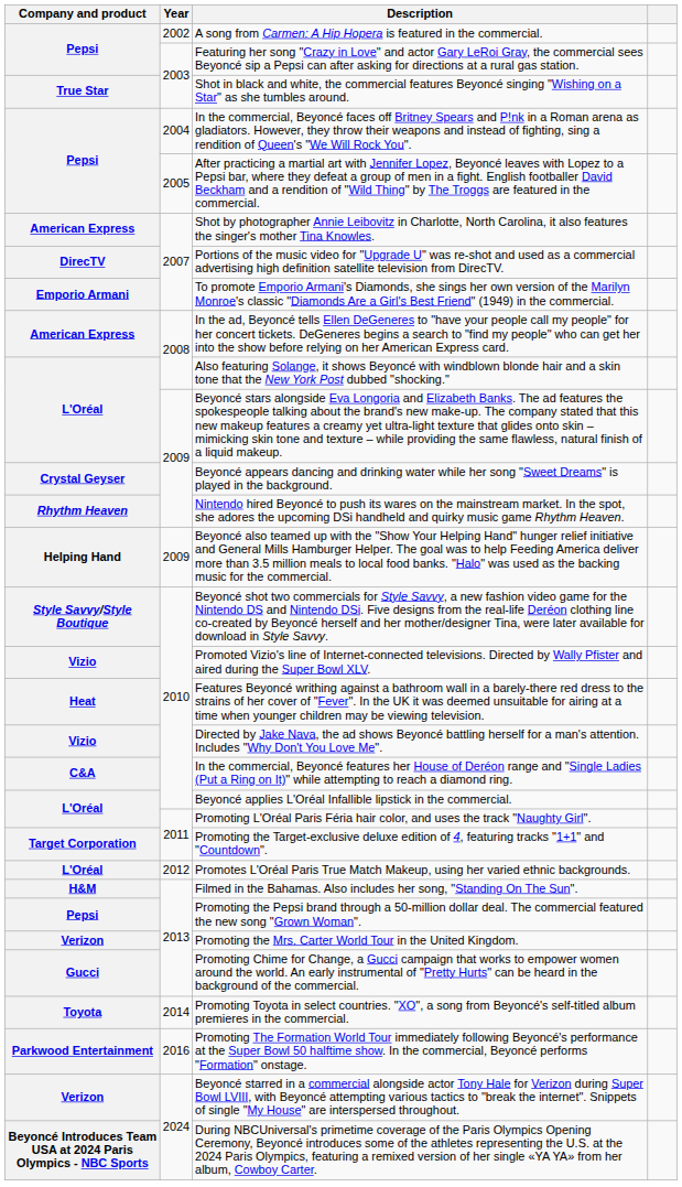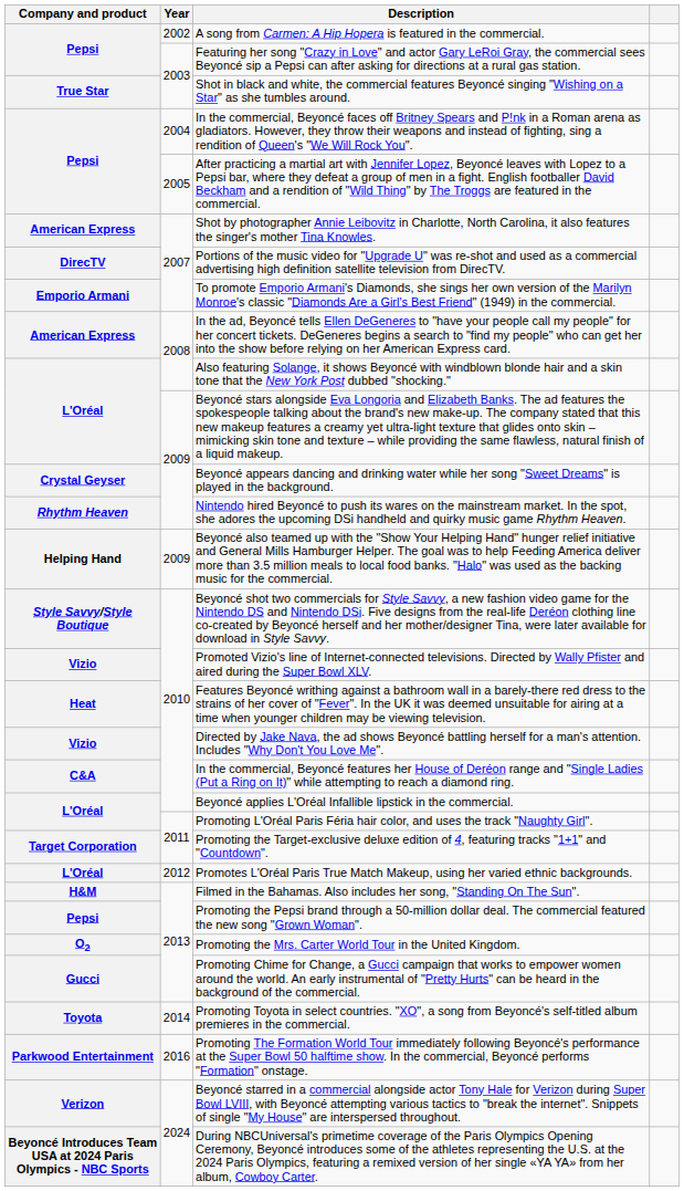 <table class="wikitable sortable plainrowheaders" style="text-align:center;">
 <tr>
 <th scope="col" style="width:200px;">Company and product</th>
 <th scope="col" style="width:5px;;">Year</th>
 <th scope="col" style="width:600px;" class="unsortable">Description</th>
 <th scope="col" style="width: 2em;" class="unsortable"></th>
 </tr>
 <tr>
 <th rowspan="2" scope="row"><a href='#'>Pepsi</a></th>
 <td>2002</td>
 <td style="text-align:left;">A song from <em><a href='#'>Carmen: A Hip Hopera</a></em> is featured in the commercial.</td>
 <td></td>
 </tr>
 <tr>
 <td rowspan="2">2003</td>
 <td style="text-align:left;">Featuring her song "<a href='#'>Crazy in Love</a>" and actor <a href='#'>Gary LeRoi Gray</a>, the commercial sees Beyoncé sip a Pepsi can after asking for directions at a rural gas station.</td>
 <td></td>
 </tr>
 <tr>
 <th scope="row"><a href='#'>True Star</a></th>
 <td style="text-align:left;">Shot in black and white, the commercial features Beyoncé singing "<a href='#'>Wishing on a Star</a>" as she tumbles around.</td>
 <td></td>
 </tr>
 <tr>
 <th rowspan="2" scope="row"><a href='#'>Pepsi</a></th>
 <td>2004</td>
 <td style="text-align:left;">In the commercial, Beyoncé faces off <a href='#'>Britney Spears</a> and <a href='#'>P!nk</a> in a Roman arena as gladiators. However, they throw their weapons and instead of fighting, sing a rendition of <a href='#'>Queen</a>'s "<a href='#'>We Will Rock You</a>".</td>
 <td></td>
 </tr>
 <tr>
 <td>2005</td>
 <td style="text-align:left;">After practicing a martial art with <a href='#'>Jennifer Lopez</a>, Beyoncé leaves with Lopez to a Pepsi bar, where they defeat a group of men in a fight. English footballer <a href='#'>David Beckham</a> and a rendition of "<a href='#'>Wild Thing</a>" by <a href='#'>The Troggs</a> are featured in the commercial.</td>
 <td></td>
 </tr>
 <tr>
 <th scope="row"><a href='#'>American Express</a></th>
 <td rowspan="3">2007</td>
 <td style="text-align:left;">Shot by photographer <a href='#'>Annie Leibovitz</a> in Charlotte, North Carolina, it also features the singer's mother <a href='#'>Tina Knowles</a>.</td>
 <td></td>
 </tr>
 <tr>
 <th scope="row"><a href='#'>DirecTV</a></th>
 <td style="text-align:left;">Portions of the music video for "<a href='#'>Upgrade U</a>" was re-shot and used as a commercial advertising high definition satellite television from DirecTV.</td>
 <td></td>
 </tr>
 <tr>
 <th scope="row"><a href='#'>Emporio Armani</a></th>
 <td style="text-align:left;">To promote <a href='#'>Emporio Armani</a>'s Diamonds, she sings her own version of the <a href='#'>Marilyn Monroe</a>'s classic "<a href='#'>Diamonds Are a Girl's Best Friend</a>" (1949) in the commercial.</td>
 <td></td>
 </tr>
 <tr>
 <th scope="row"><a href='#'>American Express</a></th>
 <td rowspan="2">2008</td>
 <td style="text-align:left;">In the ad, Beyoncé tells <a href='#'>Ellen DeGeneres</a> to "have your people call my people" for her concert tickets. DeGeneres begins a search to "find my people" who can get her into the show before relying on her American Express card.</td>
 <td></td>
 </tr>
 <tr>
 <th rowspan="2" scope="row"><a href='#'>L'Oréal</a></th>
 <td style="text-align:left;">Also featuring <a href='#'>Solange</a>, it shows Beyoncé with windblown blonde hair and a skin tone that the <em><a href='#'>New York Post</a></em> dubbed "shocking."</td>
 <td></td>
 </tr>
 <tr>
 <td rowspan="3">2009</td>
 <td style="text-align:left;">Beyoncé stars alongside <a href='#'>Eva Longoria</a> and <a href='#'>Elizabeth Banks</a>. The ad features the spokespeople talking about the brand's new make-up. The company stated that this new makeup features a creamy yet ultra-light texture that glides onto skin – mimicking skin tone and texture – while providing the same flawless, natural finish of a liquid makeup.</td>
 <td></td>
 </tr>
 <tr>
 <th scope="row"><a href='#'>Crystal Geyser</a></th>
 <td style="text-align:left;">Beyoncé appears dancing and drinking water while her song "<a href='#'>Sweet Dreams</a>" is played in the background.</td>
 <td></td>
 </tr>
 <tr>
 <th scope="row"><em><a href='#'>Rhythm Heaven</a></em></th>
 <td style="text-align:left;"><a href='#'>Nintendo</a> hired Beyoncé to push its wares on the mainstream market. In the spot, she adores the upcoming DSi handheld and quirky music game <em>Rhythm Heaven</em>.</td>
 <td></td>
 </tr>
 <tr>
 <th scope="row">Helping Hand</th>
 <td>2009</td>
 <td style="text-align:left;">Beyoncé also teamed up with the "Show Your Helping Hand" hunger relief initiative and General Mills Hamburger Helper. The goal was to help Feeding America deliver more than 3.5 million meals to local food banks. "<a href='#'>Halo</a>" was used as the backing music for the commercial.</td>
 <td></td>
 </tr>
 <tr>
 <th scope="row"><em><a href='#'>Style Savvy</a>/<a href='#'>Style Boutique</a></em></th>
 <td rowspan="6">2010</td>
 <td style="text-align:left;">Beyoncé shot two commercials for <em><a href='#'>Style Savvy</a></em>, a new fashion video game for the <a href='#'>Nintendo DS</a> and <a href='#'>Nintendo DSi</a>. Five designs from the real-life <a href='#'>Deréon</a> clothing line co-created by Beyoncé herself and her mother/designer Tina, were later available for download in <em>Style Savvy</em>.</td>
 <td></td>
 </tr>
 <tr>
 <th scope="row"><a href='#'>Vizio</a></th>
 <td style="text-align:left;">Promoted Vizio's line of Internet-connected televisions. Directed by <a href='#'>Wally Pfister</a> and aired during the <a href='#'>Super Bowl XLV</a>.</td>
 <td><br></td>
 </tr>
 <tr>
 <th scope="row"><a href='#'>Heat</a></th>
 <td style="text-align:left;">Features Beyoncé writhing against a bathroom wall in a barely-there red dress to the strains of her cover of "<a href='#'>Fever</a>". In the UK it was deemed unsuitable for airing at a time when younger children may be viewing television.</td>
 <td></td>
 </tr>
 <tr>
 <th scope="row"><a href='#'>Vizio</a></th>
 <td style="text-align:left;">Directed by <a href='#'>Jake Nava</a>, the ad shows Beyoncé battling herself for a man's attention. Includes "<a href='#'>Why Don't You Love Me</a>".</td>
 <td><br></td>
 </tr>
 <tr>
 <th scope="row"><a href='#'>C&A</a></th>
 <td style="text-align:left;">In the commercial, Beyoncé features her <a href='#'>House of Deréon</a> range and "<a href='#'>Single Ladies (Put a Ring on It)</a>" while attempting to reach a diamond ring.</td>
 <td><br></td>
 </tr>
 <tr>
 <th rowspan="2" scope="row"><a href='#'>L'Oréal</a></th>
 <td style="text-align:left;">Beyoncé applies L'Oréal Infallible lipstick in the commercial.</td>
 <td></td>
 </tr>
 <tr>
 <td rowspan="2">2011</td>
 <td style="text-align:left;">Promoting L'Oréal Paris Féria hair color, and uses the track "<a href='#'>Naughty Girl</a>".</td>
 <td></td>
 </tr>
 <tr>
 <th scope="row"><a href='#'>Target Corporation</a></th>
 <td style="text-align:left;">Promoting the Target-exclusive deluxe edition of <em><a href='#'>4</a></em>, featuring tracks "<a href='#'>1+1</a>" and "<a href='#'>Countdown</a>".</td>
 <td></td>
 </tr>
 <tr>
 <th scope="row"><a href='#'>L'Oréal</a></th>
 <td>2012</td>
 <td style="text-align:left;">Promotes L'Oréal Paris True Match Makeup, using her varied ethnic backgrounds.</td>
 <td></td>
 </tr>
 <tr>
 <th scope="row"><a href='#'>H&M</a></th>
 <td rowspan="4">2013</td>
 <td style="text-align:left;">Filmed in the Bahamas. Also includes her song, "<a href='#'>Standing On The Sun</a>".</td>
 <td></td>
 </tr>
 <tr>
 <th scope="row"><a href='#'>Pepsi</a></th>
 <td style="text-align:left;">Promoting the Pepsi brand through a 50-million dollar deal. The commercial featured the new song "<a href='#'>Grown Woman</a>".</td>
 <td></td>
 </tr>
 <tr>
-<th scope="row"><a href='#'>Verizon</a></th>
+<th scope="row"><a href='#'>O<sub>2</sub></a></th>
 <td style="text-align:left;">Promoting the <a href='#'>Mrs. Carter World Tour</a> in the United Kingdom.</td>
 <td></td>
 </tr>
 <tr>
 <th scope="row"><a href='#'>Gucci</a></th>
 <td style="text-align:left;">Promoting Chime for Change, a <a href='#'>Gucci</a> campaign that works to empower women around the world. An early instrumental of "<a href='#'>Pretty Hurts</a>" can be heard in the background of the commercial.</td>
 <td></td>
 </tr>
 <tr>
 <th scope="row"><a href='#'>Toyota</a></th>
 <td>2014</td>
 <td style="text-align:left;">Promoting Toyota in select countries. "<a href='#'>XO</a>", a song from Beyoncé's self-titled album premieres in the commercial.</td>
 <td></td>
 </tr>
 <tr>
 <th scope="row"><a href='#'>Parkwood Entertainment</a></th>
 <td>2016</td>
 <td style="text-align:left;">Promoting <a href='#'>The Formation World Tour</a> immediately following Beyoncé's performance at the <a href='#'>Super Bowl 50 halftime show</a>. In the commercial, Beyoncé performs "<a href='#'>Formation</a>" onstage.</td>
 <td></td>
 </tr>
 <tr>
 <th scope="row"><a href='#'>Verizon</a></th>
 <td rowspan="2">2024</td>
 <td style="text-align:left;">Beyoncé starred in a <a href='#'>commercial</a> alongside actor <a href='#'>Tony Hale</a> for <a href='#'>Verizon</a> during <a href='#'>Super Bowl LVIII</a>, with Beyoncé attempting various tactics to "break the internet". Snippets of single "<a href='#'>My House</a>" are interspersed throughout.</td>
 <td></td>
 </tr>
 <tr>
 <th scope="row">Beyoncé Introduces Team USA at 2024 Paris Olympics - <a href='#'>NBC Sports</a></th>
 <td style="text-align:left;">During NBCUniversal's primetime coverage of the Paris Olympics Opening Ceremony, Beyoncé introduces some of the athletes representing the U.S. at the 2024 Paris Olympics, featuring a remixed version of her single «YA YA» from her album, <a href='#'>Cowboy Carter</a>.</td>
 <td></td>
 </tr>
 </table>
